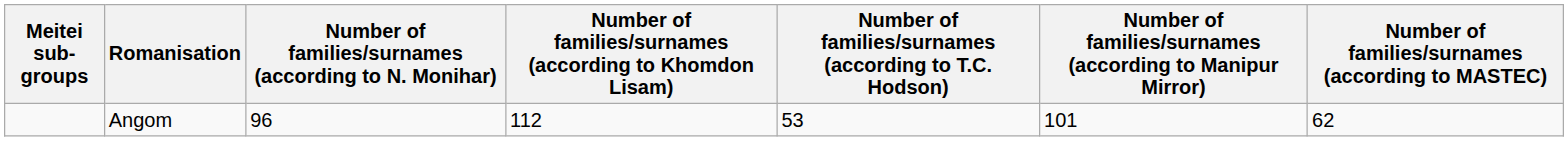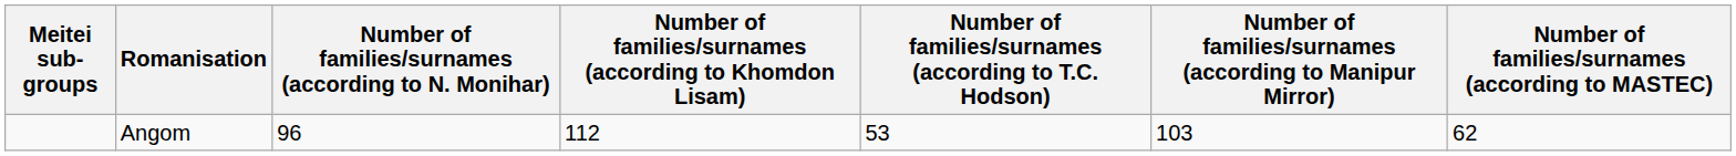 <table class="wikitable sortable">
 <tr>
 <th>Meitei sub-groups</th>
 <th>Romanisation</th>
 <th>Number of families/surnames (according to  N. Monihar)</th>
 <th>Number of families/surnames (according to Khomdon Lisam)</th>
 <th>Number of families/surnames (according to T.C. Hodson)</th>
 <th>Number of families/surnames (according to Manipur Mirror)</th>
 <th>Number of families/surnames (according to MASTEC)</th>
 </tr>
 <tr>
 <td></td>
 <td>Angom</td>
 <td>96</td>
 <td>112</td>
 <td>53</td>
-<td>101</td>
+<td>103</td>
 <td>62</td>
 </tr>
 </table>
